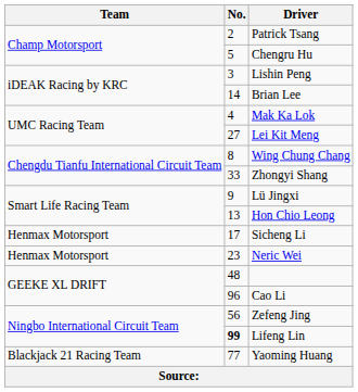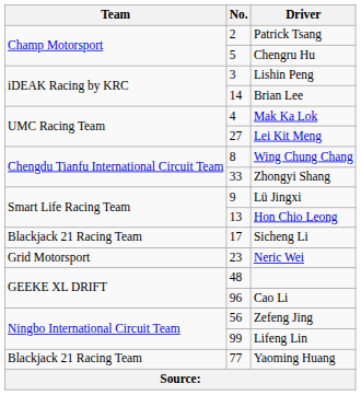 <table class="wikitable" style="font-size: 87%;">
 <tr>
 <th>Team</th>
 <th>No.</th>
 <th>Driver</th>
 </tr>
 <tr>
 <td rowspan="2"> <a href='#'>Champ Motorsport</a></td>
 <td>2</td>
 <td> Patrick Tsang</td>
 </tr>
 <tr>
 <td>5</td>
 <td> Chengru Hu</td>
 </tr>
 <tr>
 <td rowspan="2"> iDEAK Racing by KRC</td>
 <td>3</td>
 <td> Lishin Peng</td>
 </tr>
 <tr>
 <td>14</td>
 <td> Brian Lee</td>
 </tr>
 <tr>
 <td rowspan="2"> UMC Racing Team</td>
 <td>4</td>
 <td> <a href='#'>Mak Ka Lok</a></td>
 </tr>
 <tr>
 <td>27</td>
 <td> <a href='#'>Lei Kit Meng</a></td>
 </tr>
 <tr>
 <td rowspan="2"> <a href='#'>Chengdu Tianfu International Circuit Team</a></td>
 <td>8</td>
 <td> <a href='#'>Wing Chung Chang</a></td>
 </tr>
 <tr>
 <td>33</td>
 <td> Zhongyi Shang</td>
 </tr>
 <tr>
 <td rowspan="2"> Smart Life Racing Team</td>
 <td>9</td>
 <td> Lü Jingxi</td>
 </tr>
 <tr>
 <td>13</td>
 <td> <a href='#'>Hon Chio Leong</a></td>
 </tr>
 <tr>
-<td> Henmax Motorsport</td>
+<td> Blackjack 21 Racing Team</td>
 <td>17</td>
 <td> Sicheng Li</td>
 </tr>
 <tr>
-<td> Henmax Motorsport</td>
+<td> Grid Motorsport</td>
 <td>23</td>
 <td> <a href='#'>Neric Wei</a></td>
 </tr>
 <tr>
 <td rowspan="2"> GEEKE XL DRIFT</td>
 <td>48</td>
 <td> </td>
 </tr>
 <tr>
 <td>96</td>
 <td> Cao Li</td>
 </tr>
 <tr>
 <td rowspan="2"> <a href='#'>Ningbo International Circuit Team</a></td>
 <td>56</td>
 <td> Zefeng Jing</td>
 </tr>
 <tr>
-<td><strong>99</strong></td>
+<td>99</td>
 <td> Lifeng Lin</td>
 </tr>
 <tr>
 <td> Blackjack 21 Racing Team</td>
 <td>77</td>
 <td> Yaoming Huang</td>
 </tr>
 <tr>
 <th colspan="3">Source:</th>
 </tr>
 </table>
